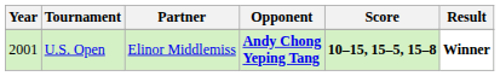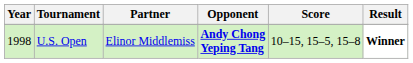 <table class="sortable wikitable" style="font-size:90%;">
 <tr>
 <th>Year</th>
 <th>Tournament</th>
 <th>Partner</th>
 <th>Opponent</th>
 <th>Score</th>
 <th>Result</th>
 </tr>
 <tr>
 </tr>
 <tr style="background:#D4F1C5">
-<td align="center">2001</td>
+<td align="center">1998</td>
 <td align="left"><a href='#'>U.S. Open</a></td>
 <td align="left"> <a href='#'>Elinor Middlemiss</a></td>
 <td align="left"><strong> <a href='#'>Andy Chong</a> <br>  <a href='#'>Yeping Tang</a></strong></td>
-<td align="left"><strong>10–15, 15–5, 15–8</strong></td>
+<td align="left">10–15, 15–5, 15–8</td>
 <td style="text-align:left; background:white"> <strong>Winner</strong></td>
 </tr>
 </table>
